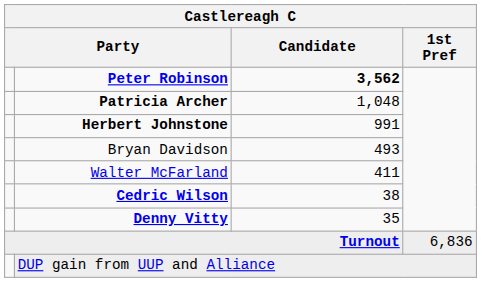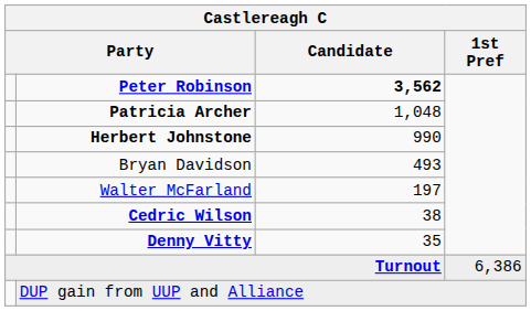 <table class="wikitable">
 <tr>
 <th colspan="4" align="center">Castlereagh C</th>
 </tr>
 <tr>
 <th colspan="2" align="center" width=200>Party</th>
 <th width=150>Candidate</th>
 <th width=60>1st Pref</th>
 </tr>
 <tr>
 <td></td>
 <td align="right"><strong><a href='#'>Peter Robinson</a></strong></td>
 <td align="right"><strong>3,562</strong></td>
 </tr>
 <tr>
 <td></td>
 <td align="right"><strong>Patricia Archer</strong></td>
 <td align="right">1,048</td>
 </tr>
 <tr>
 <td></td>
 <td align="right"><strong>Herbert Johnstone</strong></td>
-<td align="right">991</td>
+<td align="right">990</td>
 </tr>
 <tr>
 <td></td>
 <td align="right">Bryan Davidson</td>
 <td align="right">493</td>
 </tr>
 <tr>
 <td></td>
 <td align="right"><a href='#'>Walter McFarland</a></td>
-<td align="right">411</td>
+<td align="right">197</td>
 </tr>
 <tr>
 <td></td>
 <td align="right"><strong><a href='#'>Cedric Wilson</a></strong></td>
 <td align="right">38</td>
 </tr>
 <tr>
 <td></td>
 <td align="right"><strong><a href='#'>Denny Vitty</a></strong></td>
 <td align="right">35</td>
 </tr>
 <tr bgcolor="EEEEEE">
 <td colspan=3 align="right"><strong><a href='#'>Turnout</a></strong></td>
-<td align="right">6,836</td>
+<td align="right">6,386</td>
 </tr>
 <tr>
 <td bgcolor=></td>
 <td colspan=3 bgcolor="EEEEEE"><a href='#'>DUP</a> gain from <a href='#'>UUP</a> and <a href='#'>Alliance</a></td>
 </tr>
 </table>
